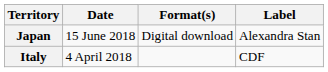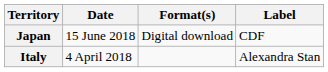 <table class="wikitable plainrowheaders">
 <tr>
 <th scope="col">Territory</th>
 <th scope="col">Date</th>
 <th scope="col">Format(s)</th>
 <th scope="col">Label</th>
 </tr>
 <tr>
 <th scope="row">Japan</th>
 <td>15 June 2018</td>
 <td>Digital download</td>
-<td>Alexandra Stan</td>
+<td>CDF</td>
 </tr>
 <tr>
 <th scope="row" rowspan="2">Italy</th>
 <td>4 April 2018</td>
 <td></td>
-<td>CDF</td>
+<td>Alexandra Stan</td>
 </tr>
 </table>
